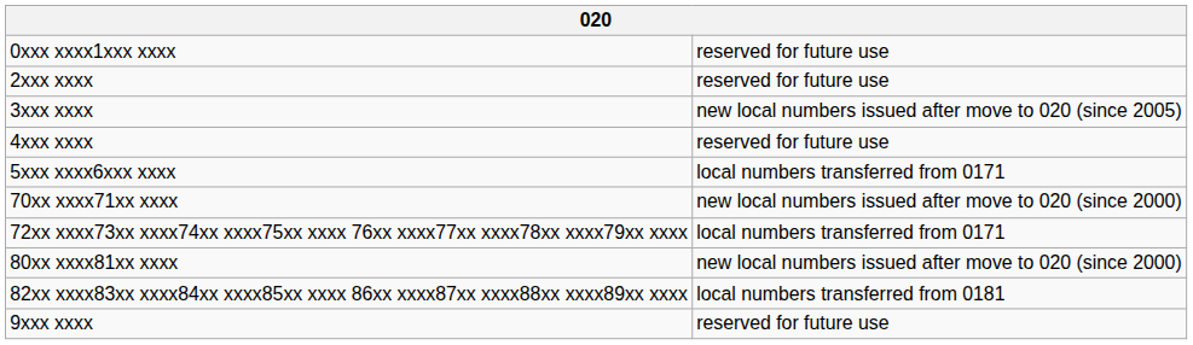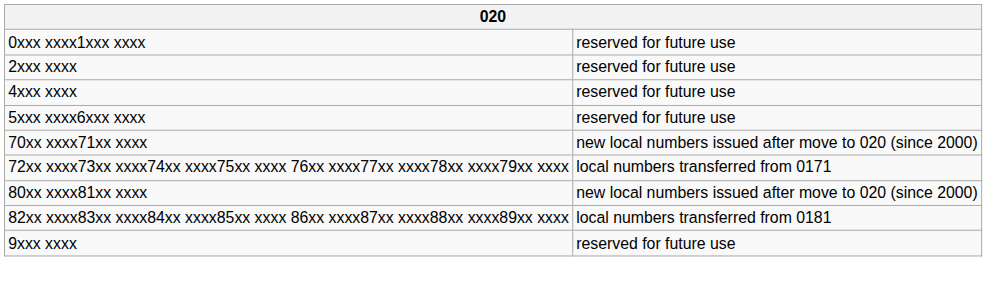 <table class="wikitable">
 <tr>
 <th colspan="2">020</th>
 </tr>
 <tr>
 <td>0xxx xxxx1xxx xxxx</td>
 <td>reserved for future use</td>
 </tr>
 <tr>
 <td>2xxx xxxx</td>
 <td>reserved for future use</td>
 </tr>
 <tr>
-<td>3xxx xxxx</td>
-<td>new local numbers issued after move to 020 (since 2005)</td>
-</tr>
-<tr>
 <td>4xxx xxxx</td>
 <td>reserved for future use</td>
 </tr>
 <tr>
 <td>5xxx xxxx6xxx xxxx</td>
-<td>local numbers transferred from 0171</td>
+<td>reserved for future use</td>
 </tr>
 <tr>
 <td>70xx xxxx71xx xxxx</td>
 <td>new local numbers issued after move to 020 (since 2000)</td>
 </tr>
 <tr>
 <td>72xx xxxx73xx xxxx74xx xxxx75xx xxxx 76xx xxxx77xx xxxx78xx xxxx79xx xxxx</td>
 <td>local numbers transferred from 0171</td>
 </tr>
 <tr>
 <td>80xx xxxx81xx xxxx</td>
 <td>new local numbers issued after move to 020 (since 2000)</td>
 </tr>
 <tr>
 <td>82xx xxxx83xx xxxx84xx xxxx85xx xxxx 86xx xxxx87xx xxxx88xx xxxx89xx xxxx</td>
 <td>local numbers transferred from 0181</td>
 </tr>
 <tr>
 <td>9xxx xxxx</td>
 <td>reserved for future use</td>
 </tr>
 </table>
